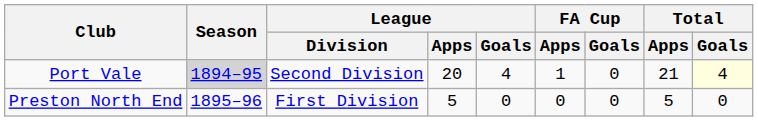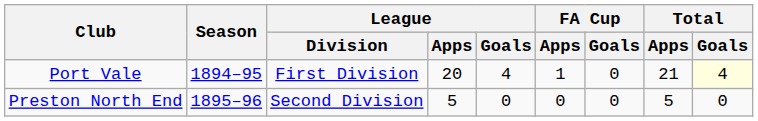 <table class="wikitable" style="text-align: center;">
 <tr>
 <th rowspan="2">Club</th>
 <th rowspan="2">Season</th>
 <th colspan="3">League</th>
 <th colspan="2">FA Cup</th>
 <th colspan="2">Total</th>
 </tr>
 <tr>
 <th>Division</th>
 <th>Apps</th>
 <th>Goals</th>
 <th>Apps</th>
 <th>Goals</th>
 <th>Apps</th>
 <th>Goals</th>
 </tr>
 <tr>
 <td><a href='#'>Port Vale</a></td>
-<td style="background: lightgrey;"><a href='#'>1894–95</a></td>
-<td><a href='#'>Second Division</a></td>
+<td><a href='#'>1894–95</a></td>
+<td><a href='#'>First Division</a></td>
 <td>20</td>
 <td>4</td>
 <td>1</td>
 <td>0</td>
 <td>21</td>
 <td style="background: lightyellow;">4</td>
 </tr>
 <tr>
 <td><a href='#'>Preston North End</a></td>
 <td><a href='#'>1895–96</a></td>
-<td><a href='#'>First Division</a></td>
+<td><a href='#'>Second Division</a></td>
 <td>5</td>
 <td>0</td>
 <td>0</td>
 <td>0</td>
 <td>5</td>
 <td>0</td>
 </tr>
 </table>
